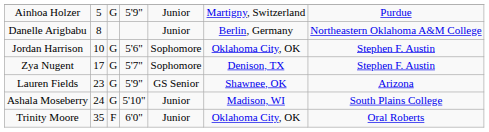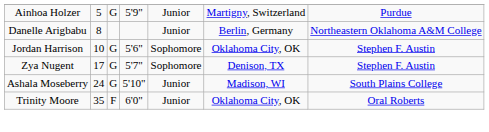 <table class="wikitable sortable" style="text-align: center">
 <tr align=center>
 </tr>
 <tr>
 <td>Ainhoa Holzer</td>
 <td>5</td>
 <td>G</td>
 <td>5'9"</td>
 <td>Junior</td>
 <td><a href='#'>Martigny</a>, Switzerland</td>
 <td><a href='#'>Purdue</a></td>
 </tr>
 <tr>
 <td>Danelle Arigbabu</td>
 <td>8</td>
 <td></td>
 <td></td>
 <td>Junior</td>
 <td><a href='#'>Berlin</a>, Germany</td>
 <td><a href='#'>Northeastern Oklahoma A&M College</a></td>
 </tr>
 <tr>
 <td>Jordan Harrison</td>
 <td>10</td>
 <td>G</td>
 <td>5'6"</td>
 <td>Sophomore</td>
 <td><a href='#'>Oklahoma City</a>, OK</td>
 <td><a href='#'>Stephen F. Austin</a></td>
 </tr>
 <tr>
 <td>Zya Nugent</td>
 <td>17</td>
 <td>G</td>
 <td>5'7"</td>
 <td>Sophomore</td>
 <td><a href='#'>Denison, TX</a></td>
 <td><a href='#'>Stephen F. Austin</a></td>
 </tr>
 <tr>
-<td>Lauren Fields</td>
-<td>23</td>
-<td>G</td>
-<td>5'9"</td>
-<td>GS Senior</td>
-<td><a href='#'>Shawnee, OK</a></td>
-<td><a href='#'>Arizona</a></td>
-</tr>
-<tr>
 <td>Ashala Moseberry</td>
 <td>24</td>
 <td>G</td>
 <td>5'10"</td>
 <td>Junior</td>
 <td><a href='#'>Madison, WI</a></td>
 <td><a href='#'>South Plains College</a></td>
 </tr>
 <tr>
 <td>Trinity Moore</td>
 <td>35</td>
 <td>F</td>
 <td>6'0"</td>
 <td>Junior</td>
 <td><a href='#'>Oklahoma City</a>, OK</td>
 <td><a href='#'>Oral Roberts</a></td>
 </tr>
 </table>
